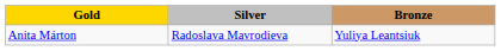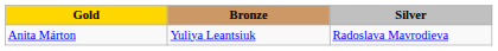 <table class="wikitable" style="text-align:left">
 <tr align="center">
 <td width=200 bgcolor=gold><strong>Gold</strong></td>
+<td width=200 bgcolor=CC9966><strong>Bronze</strong></td>
 <td width=200 bgcolor=silver><strong>Silver</strong></td>
-<td width=200 bgcolor=CC9966><strong>Bronze</strong></td>
 </tr>
 <tr>
 <td><a href='#'>Anita Márton</a><br><em></em></td>
+<td><a href='#'>Yuliya Leantsiuk</a><br><em></em></td>
 <td><a href='#'>Radoslava Mavrodieva</a><br><em></em></td>
-<td><a href='#'>Yuliya Leantsiuk</a><br><em></em></td>
 </tr>
 </table>
